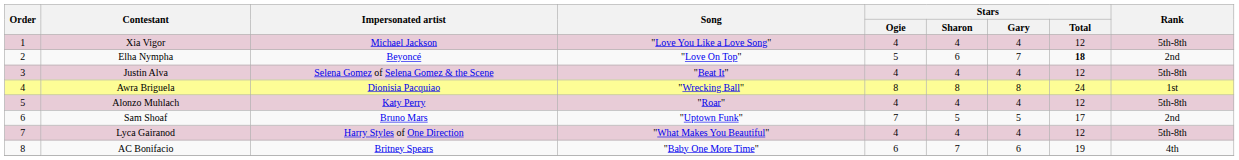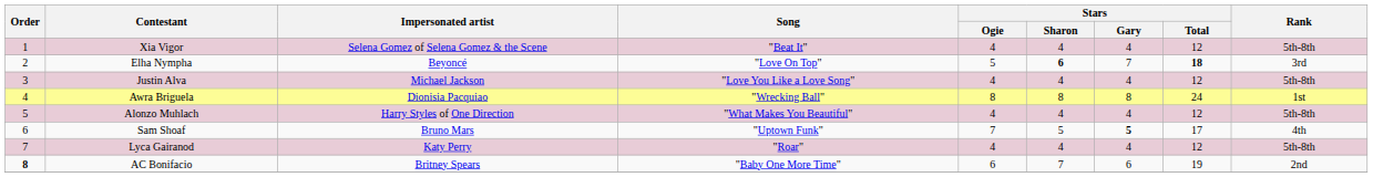 <table class="wikitable" style="text-align:center; line-height:17px; width:100%;">
 <tr>
 <th rowspan="2" style="width:03%;">Order</th>
 <th rowspan="2" style="width:17%;">Contestant</th>
 <th rowspan="2" style="width:25%;">Impersonated artist</th>
 <th rowspan="2" style="width:25%;">Song</th>
 <th colspan="4" style="width:20%;">Stars</th>
 <th rowspan="2" style="width:10%;">Rank</th>
 </tr>
 <tr>
 <th style="width:05%;">Ogie</th>
 <th style="width:05%;">Sharon</th>
 <th style="width:05%;">Gary</th>
 <th style="width:05%;">Total</th>
 </tr>
 <tr>
 <td style="background: #E8CCD7">1</td>
 <td style="background: #E8CCD7">Xia Vigor</td>
-<td style="background: #E8CCD7"><a href='#'>Michael Jackson</a></td>
-<td style="background: #E8CCD7">"<a href='#'>Love You Like a Love Song</a>"</td>
+<td style="background: #E8CCD7"><a href='#'>Selena Gomez</a> of <a href='#'>Selena Gomez & the Scene</a></td>
+<td style="background: #E8CCD7">"<a href='#'>Beat It</a>"</td>
 <td style="background: #E8CCD7">4</td>
 <td style="background: #E8CCD7">4</td>
 <td style="background: #E8CCD7">4</td>
 <td style="background: #E8CCD7">12</td>
 <td style="background: #E8CCD7">5th-8th</td>
 </tr>
 <tr>
 <td>2</td>
 <td>Elha Nympha</td>
 <td><a href='#'>Beyoncé</a></td>
 <td>"<a href='#'>Love On Top</a>"</td>
 <td>5</td>
-<td>6</td>
+<td><strong>6</strong></td>
 <td>7</td>
 <td><strong>18</strong></td>
-<td>2nd</td>
+<td>3rd</td>
 </tr>
 <tr>
 <td style="background: #E8CCD7">3</td>
 <td style="background: #E8CCD7">Justin Alva</td>
-<td style="background: #E8CCD7"><a href='#'>Selena Gomez</a> of <a href='#'>Selena Gomez & the Scene</a></td>
-<td style="background: #E8CCD7">"<a href='#'>Beat It</a>"</td>
+<td style="background: #E8CCD7"><a href='#'>Michael Jackson</a></td>
+<td style="background: #E8CCD7">"<a href='#'>Love You Like a Love Song</a>"</td>
 <td style="background: #E8CCD7">4</td>
 <td style="background: #E8CCD7">4</td>
 <td style="background: #E8CCD7">4</td>
 <td style="background: #E8CCD7">12</td>
 <td style="background: #E8CCD7">5th-8th</td>
 </tr>
 <tr>
 <td style="background:#FDFD96;">4</td>
 <td style="background:#FDFD96;">Awra Briguela</td>
 <td style="background:#FDFD96;"><a href='#'>Dionisia Pacquiao</a></td>
 <td style="background:#FDFD96;">"<a href='#'>Wrecking Ball</a>"</td>
 <td style="background:#FDFD96;">8</td>
 <td style="background:#FDFD96;">8</td>
 <td style="background:#FDFD96;">8</td>
 <td style="background:#FDFD96;">24</td>
 <td style="background:#FDFD96;">1st</td>
 </tr>
 <tr>
 <td style="background: #E8CCD7">5</td>
 <td style="background: #E8CCD7">Alonzo Muhlach</td>
-<td style="background: #E8CCD7"><a href='#'>Katy Perry</a></td>
-<td style="background: #E8CCD7">"<a href='#'>Roar</a>"</td>
+<td style="background: #E8CCD7"><a href='#'>Harry Styles</a> of <a href='#'>One Direction</a></td>
+<td style="background: #E8CCD7">"<a href='#'>What Makes You Beautiful</a>"</td>
 <td style="background: #E8CCD7">4</td>
 <td style="background: #E8CCD7">4</td>
 <td style="background: #E8CCD7">4</td>
 <td style="background: #E8CCD7">12</td>
 <td style="background: #E8CCD7">5th-8th</td>
 </tr>
 <tr>
 <td>6</td>
 <td>Sam Shoaf</td>
 <td><a href='#'>Bruno Mars</a></td>
 <td>"<a href='#'>Uptown Funk</a>"</td>
 <td>7</td>
 <td>5</td>
-<td>5</td>
+<td><strong>5</strong></td>
 <td>17</td>
-<td>2nd</td>
+<td>4th</td>
 </tr>
 <tr>
 <td style="background: #E8CCD7">7</td>
 <td style="background: #E8CCD7">Lyca Gairanod</td>
-<td style="background: #E8CCD7"><a href='#'>Harry Styles</a> of <a href='#'>One Direction</a></td>
-<td style="background: #E8CCD7">"<a href='#'>What Makes You Beautiful</a>"</td>
+<td style="background: #E8CCD7"><a href='#'>Katy Perry</a></td>
+<td style="background: #E8CCD7">"<a href='#'>Roar</a>"</td>
 <td style="background: #E8CCD7">4</td>
 <td style="background: #E8CCD7">4</td>
 <td style="background: #E8CCD7">4</td>
 <td style="background: #E8CCD7">12</td>
 <td style="background: #E8CCD7">5th-8th</td>
 </tr>
 <tr>
-<td>8</td>
+<td><strong>8</strong></td>
 <td>AC Bonifacio</td>
 <td><a href='#'>Britney Spears</a></td>
 <td>"<a href='#'>Baby One More Time</a>"</td>
 <td>6</td>
 <td>7</td>
 <td>6</td>
 <td>19</td>
-<td>4th</td>
+<td>2nd</td>
 </tr>
 <tr>
 </tr>
 </table>
